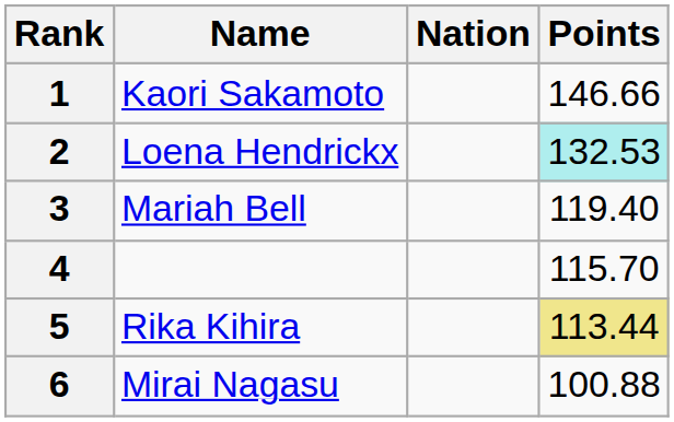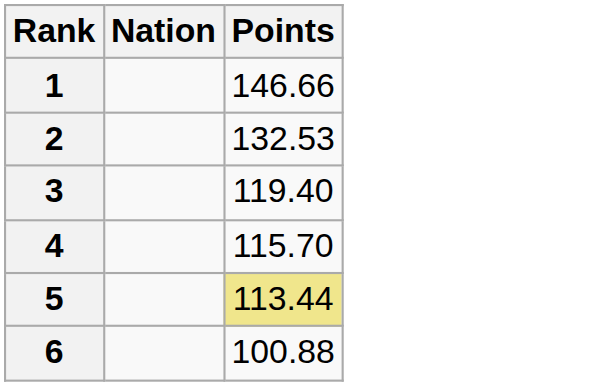 <table class="wikitable sortable">
 <tr>
 <th>Rank</th>
-<th>Name</th>
 <th>Nation</th>
 <th>Points</th>
 </tr>
 <tr>
 <th>1</th>
-<td><a href='#'>Kaori Sakamoto</a></td>
 <td></td>
 <td align="center">146.66</td>
 </tr>
 <tr>
 <th>2</th>
-<td><a href='#'>Loena Hendrickx</a></td>
 <td></td>
-<td align="center" style="background: paleturquoise;">132.53</td>
+<td align="center">132.53</td>
 </tr>
 <tr>
 <th>3</th>
-<td><a href='#'>Mariah Bell</a></td>
 <td></td>
 <td align="center">119.40</td>
 </tr>
 <tr>
 <th>4</th>
 <td></td>
-<td></td>
 <td align="center">115.70</td>
 </tr>
 <tr>
 <th>5</th>
-<td><a href='#'>Rika Kihira</a></td>
 <td></td>
 <td align="center" style="background: khaki;">113.44</td>
 </tr>
 <tr>
 <th>6</th>
-<td><a href='#'>Mirai Nagasu</a></td>
 <td></td>
 <td align="center">100.88</td>
 </tr>
 </table>
